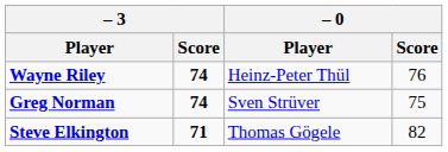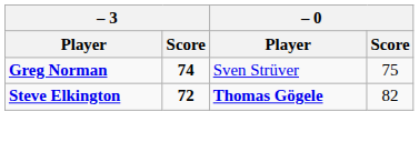 <table class=wikitable>
 <tr>
 <th colspan=2> – 3</th>
 <th colspan=2> – 0</th>
 </tr>
 <tr>
 <th width=145>Player</th>
 <th>Score</th>
 <th width=145>Player</th>
 <th>Score</th>
 </tr>
 <tr>
-<td><strong><a href='#'>Wayne Riley</a></strong></td>
-<td align=center><strong>74</strong></td>
-<td><a href='#'>Heinz-Peter Thül</a></td>
-<td align=center>76</td>
-</tr>
-<tr>
 <td><strong><a href='#'>Greg Norman</a></strong></td>
 <td align=center><strong>74</strong></td>
 <td><a href='#'>Sven Strüver</a></td>
 <td align=center>75</td>
 </tr>
 <tr>
 <td><strong><a href='#'>Steve Elkington</a></strong></td>
-<td align=center><strong>71</strong></td>
-<td><a href='#'>Thomas Gögele</a></td>
+<td align=center><strong>72</strong></td>
+<td><strong><a href='#'>Thomas Gögele</a></strong></td>
 <td align=center>82</td>
 </tr>
 </table>
